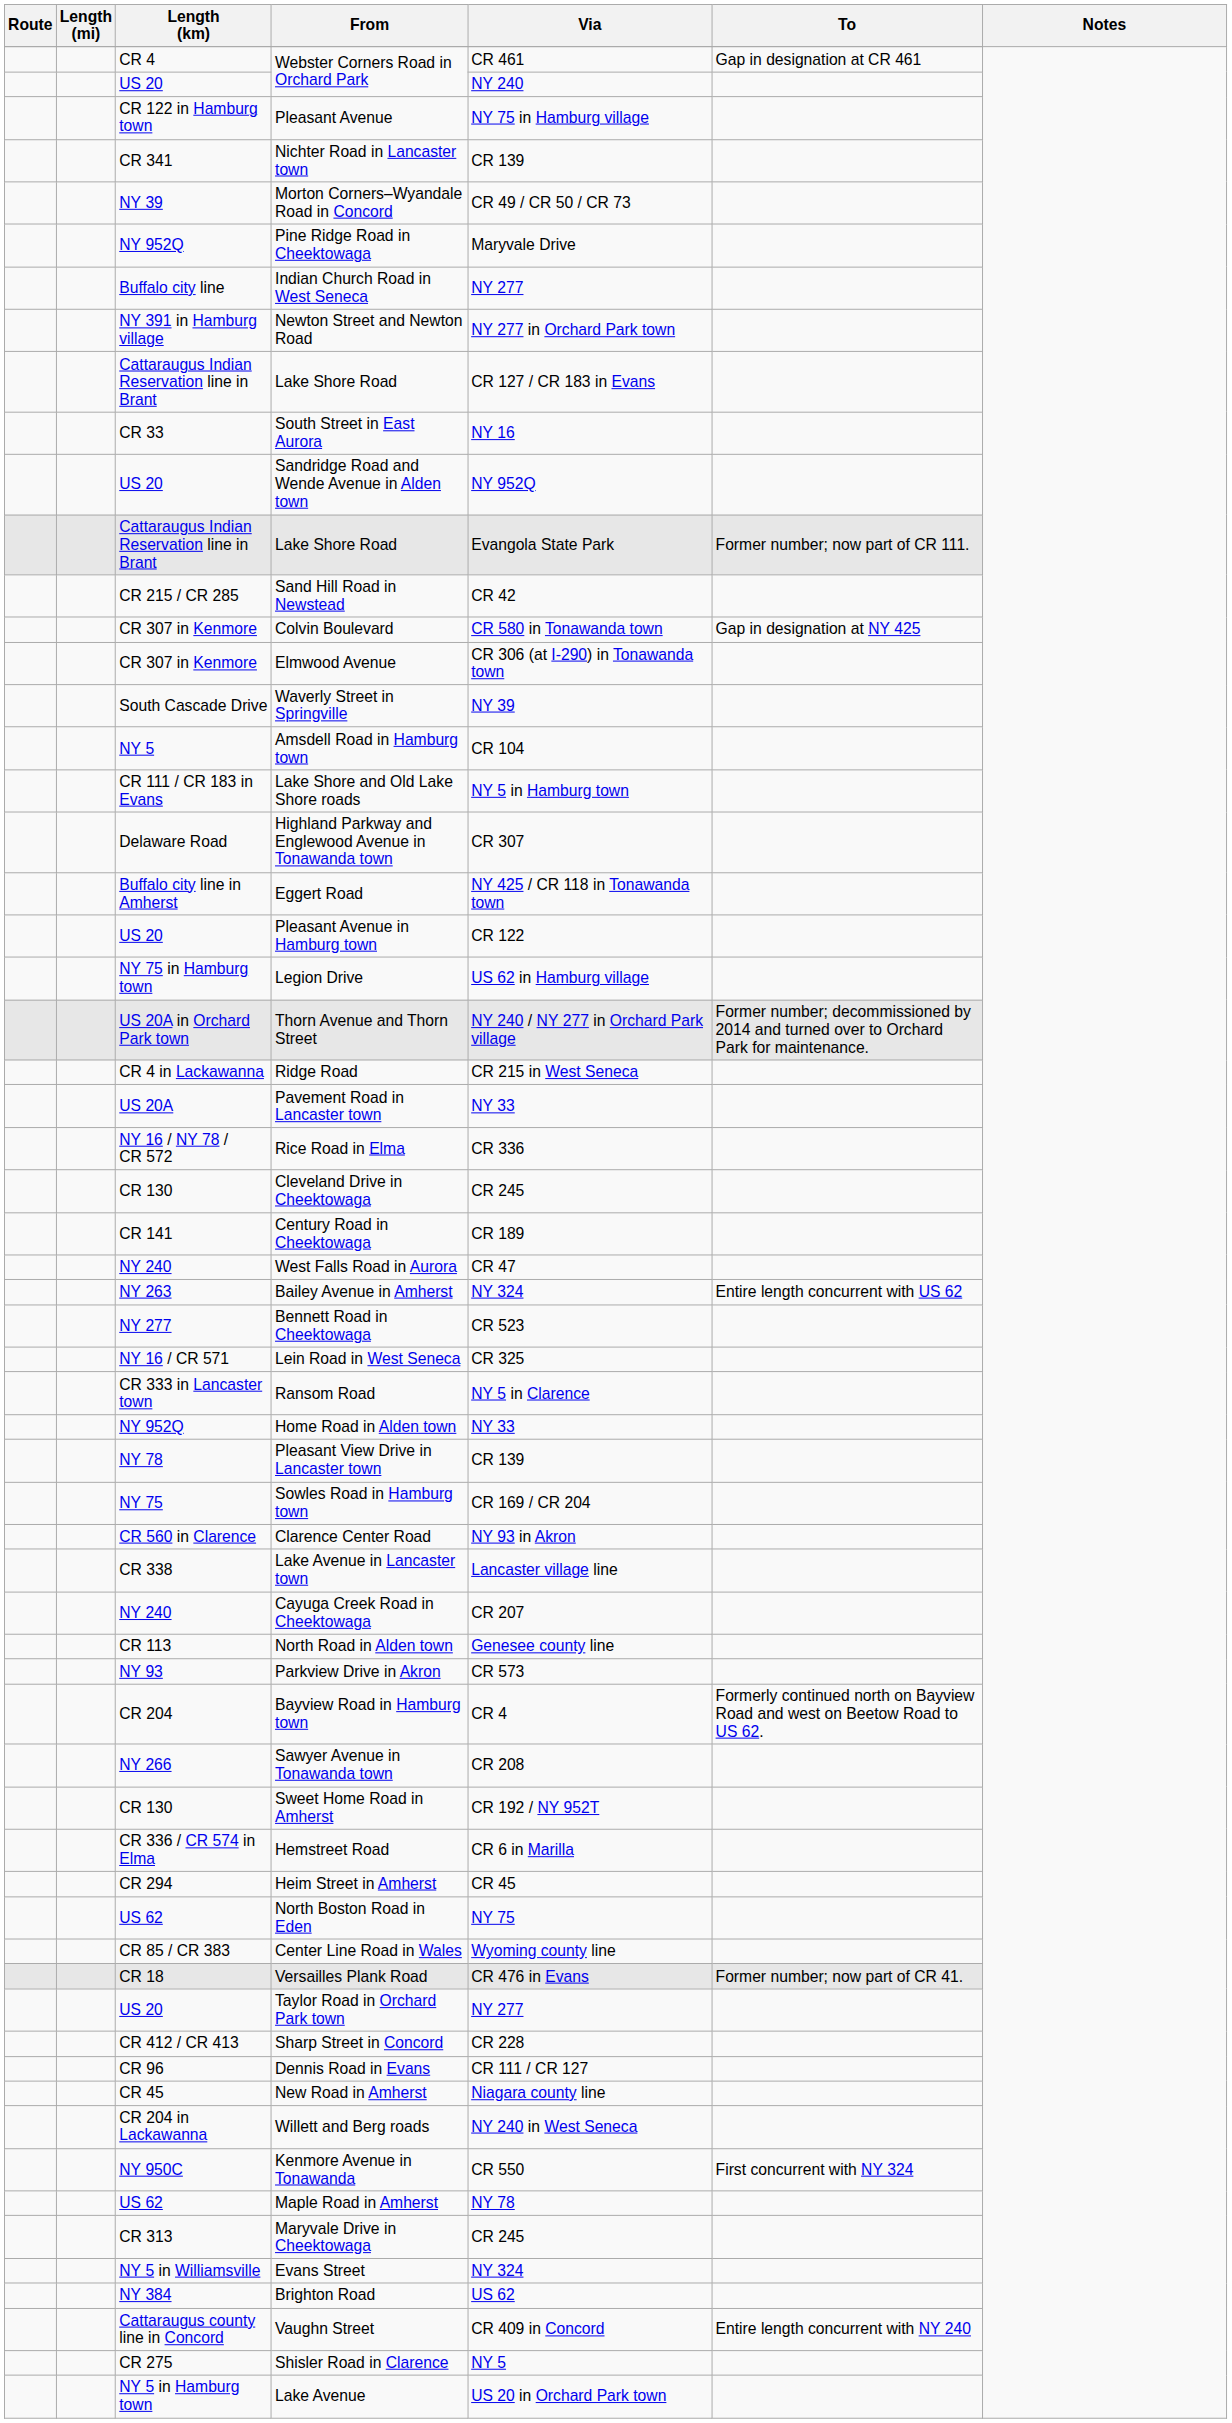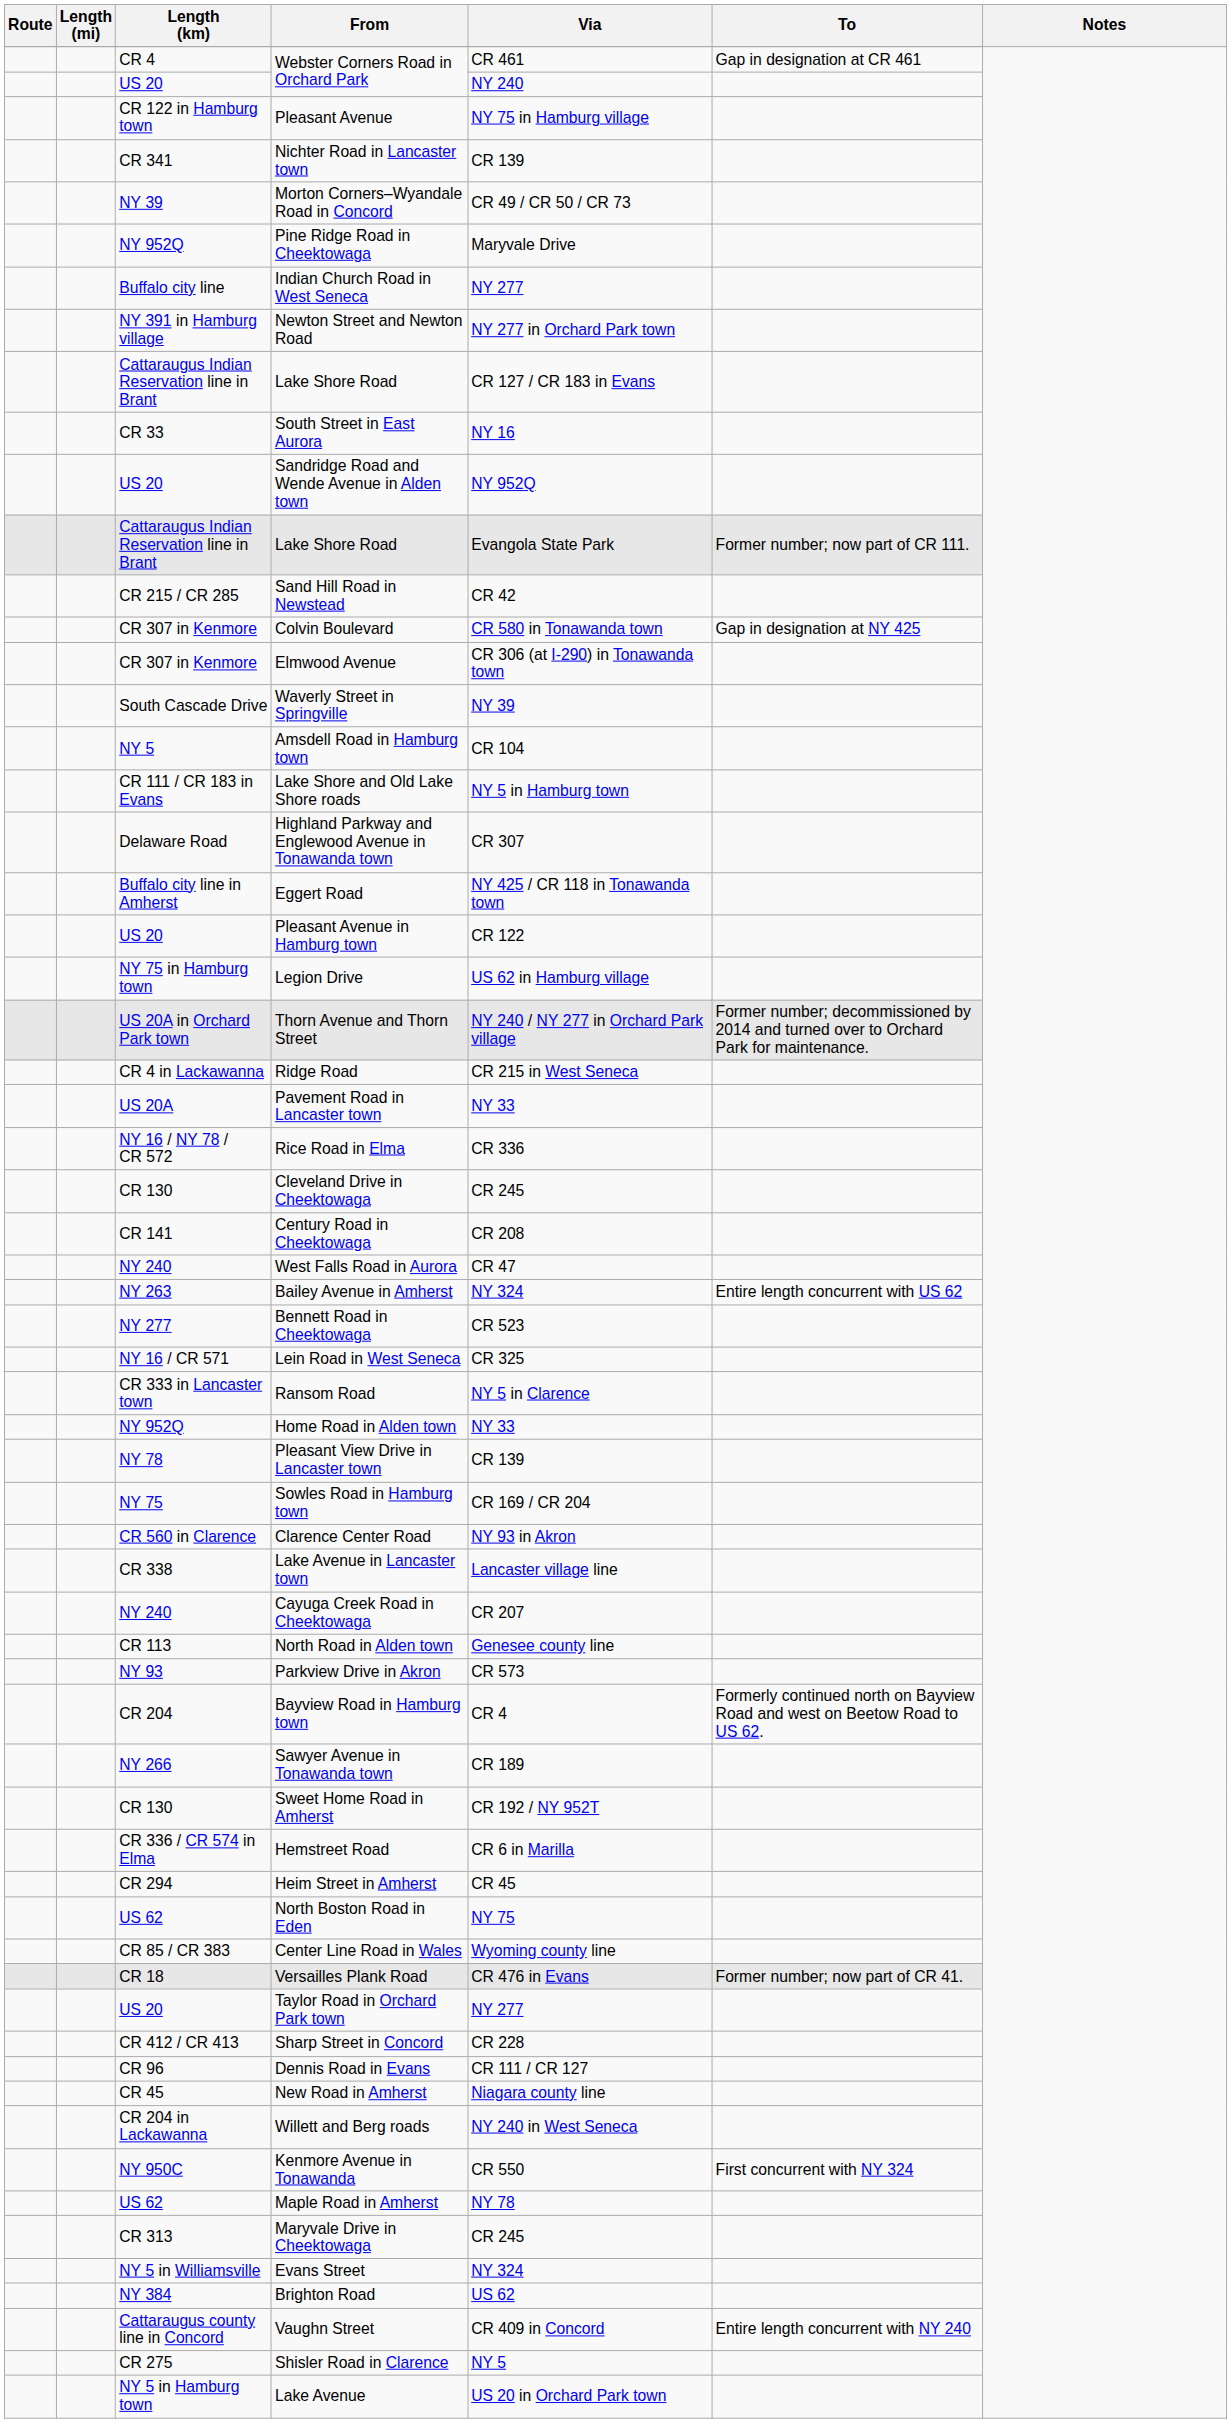 <table class="wikitable sortable">
 <tr>
 <th>Route</th>
 <th>Length<br>(mi)</th>
 <th>Length<br>(km)</th>
 <th class="unsortable">From</th>
 <th class="unsortable" width="20%">Via</th>
 <th class="unsortable">To</th>
 <th class="unsortable" width="20%">Notes</th>
 </tr>
 <tr>
 </tr>
 <tr>
 <td id="103"></td>
 <td></td>
 <td>CR 4</td>
 <td rowspan=2>Webster Corners Road in <a href='#'>Orchard Park</a></td>
 <td>CR 461</td>
 <td>Gap in designation at CR 461</td>
 </tr>
 <tr>
 <td id="103"></td>
 <td></td>
 <td><a href='#'>US 20</a></td>
 <td><a href='#'>NY&nbsp;240</a></td>
 <td></td>
 </tr>
 <tr>
 <td id="104"></td>
 <td></td>
 <td>CR 122 in <a href='#'>Hamburg town</a></td>
 <td>Pleasant Avenue</td>
 <td><a href='#'>NY&nbsp;75</a> in <a href='#'>Hamburg village</a></td>
 <td></td>
 </tr>
 <tr>
 <td id="105"></td>
 <td></td>
 <td>CR 341</td>
 <td>Nichter Road in <a href='#'>Lancaster town</a></td>
 <td>CR 139</td>
 <td></td>
 </tr>
 <tr>
 <td id="106"></td>
 <td></td>
 <td><a href='#'>NY&nbsp;39</a></td>
 <td>Morton Corners–Wyandale Road in <a href='#'>Concord</a></td>
 <td>CR 49 / CR 50 / CR 73</td>
 <td></td>
 </tr>
 <tr>
 <td id="107"></td>
 <td></td>
 <td><a href='#'>NY&nbsp;952Q</a></td>
 <td>Pine Ridge Road in <a href='#'>Cheektowaga</a></td>
 <td>Maryvale Drive</td>
 <td></td>
 </tr>
 <tr>
 <td id="109"></td>
 <td></td>
 <td><a href='#'>Buffalo city</a> line</td>
 <td>Indian Church Road in <a href='#'>West Seneca</a></td>
 <td><a href='#'>NY&nbsp;277</a></td>
 <td></td>
 </tr>
 <tr>
 <td id="110"></td>
 <td></td>
 <td><a href='#'>NY&nbsp;391</a> in <a href='#'>Hamburg village</a></td>
 <td>Newton Street and Newton Road</td>
 <td><a href='#'>NY&nbsp;277</a> in <a href='#'>Orchard Park town</a></td>
 <td></td>
 </tr>
 <tr>
 <td id="111"></td>
 <td></td>
 <td><a href='#'>Cattaraugus Indian Reservation</a> line in <a href='#'>Brant</a></td>
 <td>Lake Shore Road</td>
 <td>CR 127 / CR 183 in <a href='#'>Evans</a></td>
 <td></td>
 </tr>
 <tr>
 <td id="112"></td>
 <td></td>
 <td>CR 33</td>
 <td>South Street in <a href='#'>East Aurora</a></td>
 <td><a href='#'>NY&nbsp;16</a></td>
 <td></td>
 </tr>
 <tr>
 <td id="113"></td>
 <td></td>
 <td><a href='#'>US 20</a></td>
 <td>Sandridge Road and Wende Avenue in <a href='#'>Alden town</a></td>
 <td><a href='#'>NY&nbsp;952Q</a></td>
 <td></td>
 </tr>
 <tr style="background-color:#e7e7e7">
 <td id="114"></td>
 <td></td>
 <td><a href='#'>Cattaraugus Indian Reservation</a> line in <a href='#'>Brant</a></td>
 <td>Lake Shore Road</td>
 <td>Evangola State Park</td>
 <td>Former number; now part of CR 111.</td>
 </tr>
 <tr>
 <td id="115"></td>
 <td></td>
 <td>CR 215 / CR 285</td>
 <td>Sand Hill Road in <a href='#'>Newstead</a></td>
 <td>CR 42</td>
 <td></td>
 </tr>
 <tr>
 <td id="118"></td>
 <td></td>
 <td>CR 307 in <a href='#'>Kenmore</a></td>
 <td>Colvin Boulevard</td>
 <td><a href='#'>CR 580</a> in <a href='#'>Tonawanda town</a></td>
 <td>Gap in designation at <a href='#'>NY&nbsp;425</a></td>
 </tr>
 <tr>
 <td id="119"></td>
 <td></td>
 <td>CR 307 in <a href='#'>Kenmore</a></td>
 <td>Elmwood Avenue</td>
 <td>CR 306 (at <a href='#'>I-290</a>) in <a href='#'>Tonawanda town</a></td>
 <td></td>
 </tr>
 <tr>
 <td id="121"></td>
 <td></td>
 <td>South Cascade Drive</td>
 <td>Waverly Street in <a href='#'>Springville</a></td>
 <td><a href='#'>NY&nbsp;39</a></td>
 <td></td>
 </tr>
 <tr>
 <td id="122"></td>
 <td></td>
 <td><a href='#'>NY&nbsp;5</a></td>
 <td>Amsdell Road in <a href='#'>Hamburg town</a></td>
 <td>CR 104</td>
 <td></td>
 </tr>
 <tr>
 <td id="127"></td>
 <td></td>
 <td>CR 111 / CR 183 in <a href='#'>Evans</a></td>
 <td>Lake Shore and Old Lake Shore roads</td>
 <td><a href='#'>NY&nbsp;5</a> in <a href='#'>Hamburg town</a></td>
 <td></td>
 </tr>
 <tr>
 <td id="129"></td>
 <td></td>
 <td>Delaware Road</td>
 <td>Highland Parkway and Englewood Avenue in <a href='#'>Tonawanda town</a></td>
 <td>CR 307</td>
 <td></td>
 </tr>
 <tr>
 <td id="130"></td>
 <td></td>
 <td><a href='#'>Buffalo city</a> line in <a href='#'>Amherst</a></td>
 <td>Eggert Road</td>
 <td><a href='#'>NY&nbsp;425</a> / CR 118 in <a href='#'>Tonawanda town</a></td>
 <td></td>
 </tr>
 <tr>
 <td id="133"></td>
 <td></td>
 <td><a href='#'>US 20</a></td>
 <td>Pleasant Avenue in <a href='#'>Hamburg town</a></td>
 <td>CR 122</td>
 <td></td>
 </tr>
 <tr>
 <td id="134"></td>
 <td></td>
 <td><a href='#'>NY&nbsp;75</a> in <a href='#'>Hamburg town</a></td>
 <td>Legion Drive</td>
 <td><a href='#'>US 62</a> in <a href='#'>Hamburg village</a></td>
 <td></td>
 </tr>
 <tr style="background-color:#e7e7e7">
 <td id="136"></td>
 <td></td>
 <td><a href='#'>US 20A</a> in <a href='#'>Orchard Park town</a></td>
 <td>Thorn Avenue and Thorn Street</td>
 <td><a href='#'>NY&nbsp;240</a> / <a href='#'>NY&nbsp;277</a> in <a href='#'>Orchard Park village</a></td>
 <td>Former number; decommissioned by 2014 and turned over to Orchard Park for maintenance.</td>
 </tr>
 <tr>
 <td id="137"></td>
 <td></td>
 <td>CR 4 in <a href='#'>Lackawanna</a></td>
 <td>Ridge Road</td>
 <td>CR 215 in <a href='#'>West Seneca</a></td>
 <td></td>
 </tr>
 <tr>
 <td id="139"></td>
 <td></td>
 <td><a href='#'>US 20A</a></td>
 <td>Pavement Road in <a href='#'>Lancaster town</a></td>
 <td><a href='#'>NY&nbsp;33</a></td>
 <td></td>
 </tr>
 <tr>
 <td id="140"></td>
 <td></td>
 <td><a href='#'>NY&nbsp;16</a> / <a href='#'>NY&nbsp;78</a> / CR 572</td>
 <td>Rice Road in <a href='#'>Elma</a></td>
 <td>CR 336</td>
 <td></td>
 </tr>
 <tr>
 <td id="141"></td>
 <td></td>
 <td>CR 130</td>
 <td>Cleveland Drive in <a href='#'>Cheektowaga</a></td>
 <td>CR 245</td>
 <td></td>
 </tr>
 <tr>
 <td id="142"></td>
 <td></td>
 <td>CR 141</td>
 <td>Century Road in <a href='#'>Cheektowaga</a></td>
-<td>CR 189</td>
+<td>CR 208</td>
 <td></td>
 </tr>
 <tr>
 <td id="144"></td>
 <td></td>
 <td><a href='#'>NY&nbsp;240</a></td>
 <td>West Falls Road in <a href='#'>Aurora</a></td>
 <td>CR 47</td>
 <td></td>
 </tr>
 <tr>
 <td id="152"></td>
 <td></td>
 <td><a href='#'>NY&nbsp;263</a></td>
 <td>Bailey Avenue in <a href='#'>Amherst</a></td>
 <td><a href='#'>NY&nbsp;324</a></td>
 <td>Entire length concurrent with <a href='#'>US 62</a></td>
 </tr>
 <tr>
 <td id="153"></td>
 <td></td>
 <td><a href='#'>NY&nbsp;277</a></td>
 <td>Bennett Road in <a href='#'>Cheektowaga</a></td>
 <td>CR 523</td>
 <td></td>
 </tr>
 <tr>
 <td id="154"></td>
 <td></td>
 <td><a href='#'>NY&nbsp;16</a> / CR 571</td>
 <td>Lein Road in <a href='#'>West Seneca</a></td>
 <td>CR 325</td>
 <td></td>
 </tr>
 <tr>
 <td id="155"></td>
 <td></td>
 <td>CR 333 in <a href='#'>Lancaster town</a></td>
 <td>Ransom Road</td>
 <td><a href='#'>NY&nbsp;5</a> in <a href='#'>Clarence</a></td>
 <td></td>
 </tr>
 <tr>
 <td id="157"></td>
 <td></td>
 <td><a href='#'>NY&nbsp;952Q</a></td>
 <td>Home Road in <a href='#'>Alden town</a></td>
 <td><a href='#'>NY&nbsp;33</a></td>
 <td></td>
 </tr>
 <tr>
 <td id="161"></td>
 <td></td>
 <td><a href='#'>NY&nbsp;78</a></td>
 <td>Pleasant View Drive in <a href='#'>Lancaster town</a></td>
 <td>CR 139</td>
 <td></td>
 </tr>
 <tr>
 <td id="162"></td>
 <td></td>
 <td><a href='#'>NY&nbsp;75</a></td>
 <td>Sowles Road in <a href='#'>Hamburg town</a></td>
 <td>CR 169 / CR 204</td>
 <td></td>
 </tr>
 <tr>
 <td id="163"></td>
 <td></td>
 <td><a href='#'>CR 560</a> in <a href='#'>Clarence</a></td>
 <td>Clarence Center Road</td>
 <td><a href='#'>NY&nbsp;93</a> in <a href='#'>Akron</a></td>
 <td></td>
 </tr>
 <tr>
 <td id="164"></td>
 <td></td>
 <td>CR 338</td>
 <td>Lake Avenue in <a href='#'>Lancaster town</a></td>
 <td><a href='#'>Lancaster village</a> line</td>
 <td></td>
 </tr>
 <tr>
 <td id="165"></td>
 <td></td>
 <td><a href='#'>NY&nbsp;240</a></td>
 <td>Cayuga Creek Road in <a href='#'>Cheektowaga</a></td>
 <td>CR 207</td>
 <td></td>
 </tr>
 <tr>
 <td id="166"></td>
 <td></td>
 <td>CR 113</td>
 <td>North Road in <a href='#'>Alden town</a></td>
 <td><a href='#'>Genesee county</a> line</td>
 <td></td>
 </tr>
 <tr>
 <td id="167"></td>
 <td></td>
 <td><a href='#'>NY&nbsp;93</a></td>
 <td>Parkview Drive in <a href='#'>Akron</a></td>
 <td>CR 573</td>
 <td></td>
 </tr>
 <tr>
 <td id="169"></td>
 <td></td>
 <td>CR 204</td>
 <td>Bayview Road in <a href='#'>Hamburg town</a></td>
 <td>CR 4</td>
 <td>Formerly continued north on Bayview Road and west on Beetow Road to <a href='#'>US 62</a>.</td>
 </tr>
 <tr>
 <td id="170"></td>
 <td></td>
 <td><a href='#'>NY&nbsp;266</a></td>
 <td>Sawyer Avenue in <a href='#'>Tonawanda town</a></td>
-<td>CR 208</td>
+<td>CR 189</td>
 <td></td>
 </tr>
 <tr>
 <td id="171"></td>
 <td></td>
 <td>CR 130</td>
 <td>Sweet Home Road in <a href='#'>Amherst</a></td>
 <td>CR 192 / <a href='#'>NY&nbsp;952T</a></td>
 <td></td>
 </tr>
 <tr>
 <td id="172"></td>
 <td></td>
 <td>CR 336 / <a href='#'>CR 574</a> in <a href='#'>Elma</a></td>
 <td>Hemstreet Road</td>
 <td>CR 6 in <a href='#'>Marilla</a></td>
 <td></td>
 </tr>
 <tr>
 <td id="173"></td>
 <td></td>
 <td>CR 294</td>
 <td>Heim Street in <a href='#'>Amherst</a></td>
 <td>CR 45</td>
 <td></td>
 </tr>
 <tr>
 <td id="174"></td>
 <td></td>
 <td><a href='#'>US 62</a></td>
 <td>North Boston Road in <a href='#'>Eden</a></td>
 <td><a href='#'>NY&nbsp;75</a></td>
 <td></td>
 </tr>
 <tr>
 <td id="175"></td>
 <td></td>
 <td>CR 85 / CR 383</td>
 <td>Center Line Road in <a href='#'>Wales</a></td>
 <td><a href='#'>Wyoming county</a> line</td>
 <td></td>
 </tr>
 <tr style="background-color:#e7e7e7">
 <td id="176"></td>
 <td></td>
 <td>CR 18</td>
 <td>Versailles Plank Road</td>
 <td>CR 476 in <a href='#'>Evans</a></td>
 <td>Former number; now part of CR 41.</td>
 </tr>
 <tr>
 <td id="177"></td>
 <td></td>
 <td><a href='#'>US 20</a></td>
 <td>Taylor Road in <a href='#'>Orchard Park town</a></td>
 <td><a href='#'>NY&nbsp;277</a></td>
 <td></td>
 </tr>
 <tr>
 <td id="181"></td>
 <td></td>
 <td>CR 412 / CR 413</td>
 <td>Sharp Street in <a href='#'>Concord</a></td>
 <td>CR 228</td>
 <td></td>
 </tr>
 <tr>
 <td id="183"></td>
 <td></td>
 <td>CR 96</td>
 <td>Dennis Road in <a href='#'>Evans</a></td>
 <td>CR 111 / CR 127</td>
 <td></td>
 </tr>
 <tr>
 <td id="186"></td>
 <td></td>
 <td>CR 45</td>
 <td>New Road in <a href='#'>Amherst</a></td>
 <td><a href='#'>Niagara county</a> line</td>
 <td></td>
 </tr>
 <tr>
 <td id="187"></td>
 <td></td>
 <td>CR 204 in <a href='#'>Lackawanna</a></td>
 <td>Willett and Berg roads</td>
 <td><a href='#'>NY&nbsp;240</a> in <a href='#'>West Seneca</a></td>
 <td></td>
 </tr>
 <tr>
 <td id="189"></td>
 <td></td>
 <td><a href='#'>NY&nbsp;950C</a></td>
 <td>Kenmore Avenue in <a href='#'>Tonawanda</a></td>
 <td>CR 550</td>
 <td>First  concurrent with <a href='#'>NY&nbsp;324</a></td>
 </tr>
 <tr>
 <td id="192"></td>
 <td></td>
 <td><a href='#'>US 62</a></td>
 <td>Maple Road in <a href='#'>Amherst</a></td>
 <td><a href='#'>NY&nbsp;78</a></td>
 <td></td>
 </tr>
 <tr>
 <td id="194"></td>
 <td></td>
 <td>CR 313</td>
 <td>Maryvale Drive in <a href='#'>Cheektowaga</a></td>
 <td>CR 245</td>
 <td></td>
 </tr>
 <tr>
 <td id="195"></td>
 <td></td>
 <td><a href='#'>NY&nbsp;5</a> in <a href='#'>Williamsville</a></td>
 <td>Evans Street</td>
 <td><a href='#'>NY&nbsp;324</a></td>
 <td></td>
 </tr>
 <tr>
 <td id="196"></td>
 <td></td>
 <td><a href='#'>NY&nbsp;384</a></td>
 <td>Brighton Road</td>
 <td><a href='#'>US 62</a></td>
 <td></td>
 </tr>
 <tr>
 <td id="198"></td>
 <td></td>
 <td><a href='#'>Cattaraugus county</a> line in <a href='#'>Concord</a></td>
 <td>Vaughn Street</td>
 <td>CR 409 in <a href='#'>Concord</a></td>
 <td>Entire length concurrent with <a href='#'>NY&nbsp;240</a></td>
 </tr>
 <tr>
 <td id="199"></td>
 <td></td>
 <td>CR 275</td>
 <td>Shisler Road in <a href='#'>Clarence</a></td>
 <td><a href='#'>NY&nbsp;5</a></td>
 <td></td>
 </tr>
 <tr>
 <td id="200"></td>
 <td></td>
 <td><a href='#'>NY&nbsp;5</a> in <a href='#'>Hamburg town</a></td>
 <td>Lake Avenue</td>
 <td><a href='#'>US 20</a> in <a href='#'>Orchard Park town</a></td>
 <td></td>
 </tr>
 </table>
